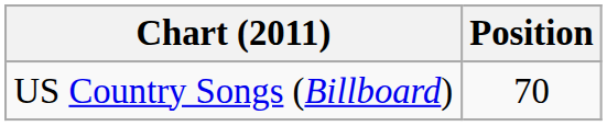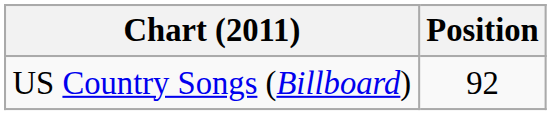 <table class="wikitable sortable">
 <tr>
 <th scope="col">Chart (2011)</th>
 <th scope="col">Position</th>
 </tr>
 <tr>
 <td>US <a href='#'>Country Songs</a> (<em><a href='#'>Billboard</a></em>)</td>
-<td align="center">70</td>
+<td align="center">92</td>
 </tr>
 </table>
